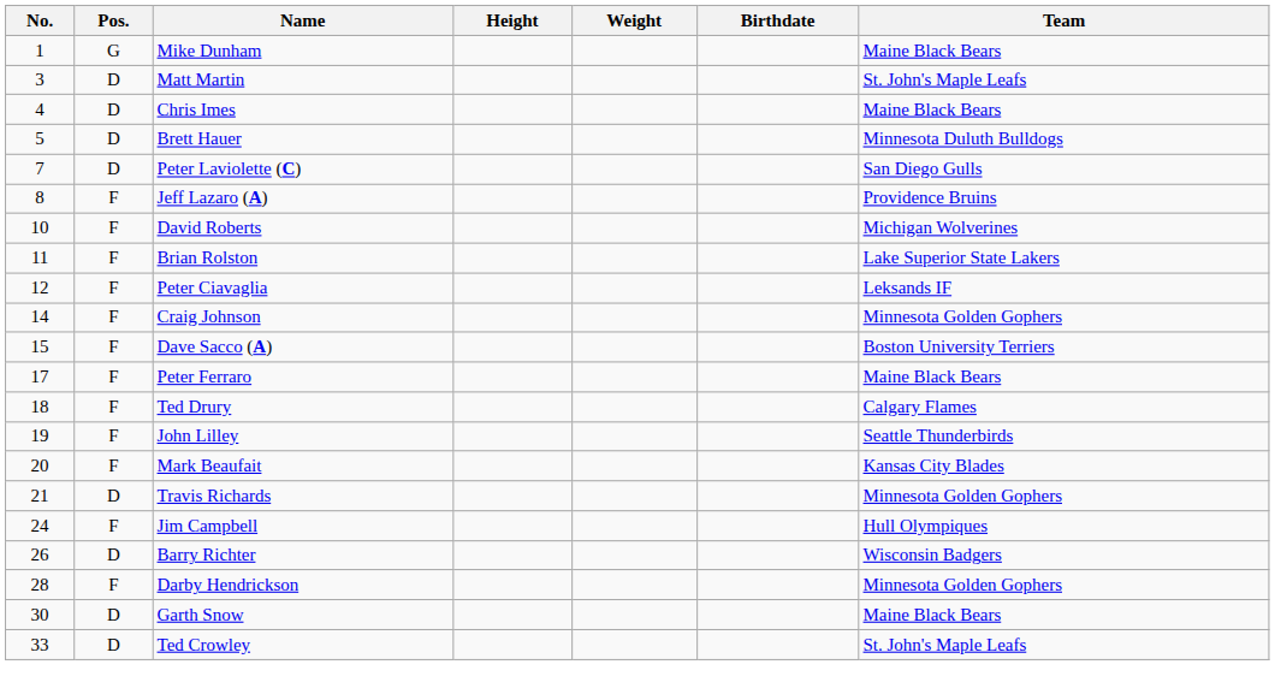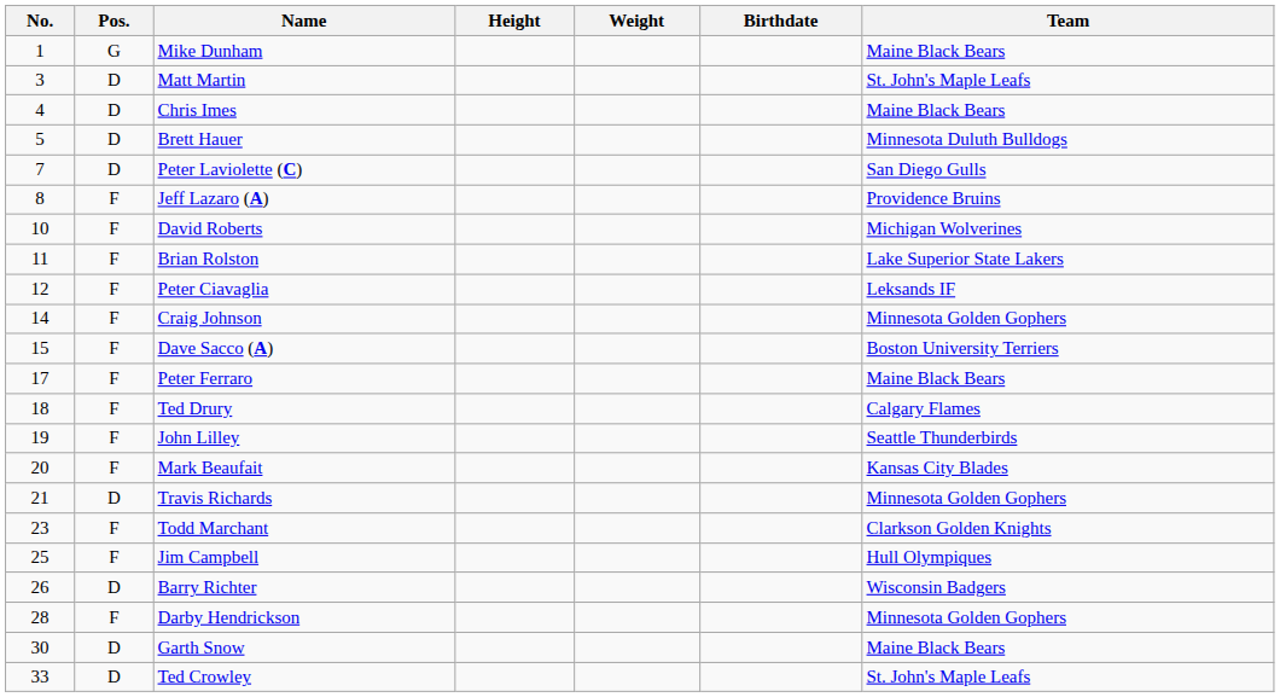 <table class="wikitable sortable" width="80%" style="font-size: 90%; text-align: center;">
 <tr>
 <th>No.</th>
 <th>Pos.</th>
 <th>Name</th>
 <th>Height</th>
 <th>Weight</th>
 <th>Birthdate</th>
 <th>Team</th>
 </tr>
 <tr>
 <td>1</td>
 <td>G</td>
 <td style="text-align:left;"><a href='#'>Mike Dunham</a></td>
 <td></td>
 <td></td>
 <td style="text-align:right;"></td>
 <td style="text-align:left;"> <a href='#'>Maine Black Bears</a></td>
 </tr>
 <tr>
 <td>3</td>
 <td>D</td>
 <td style="text-align:left;"><a href='#'>Matt Martin</a></td>
 <td></td>
 <td></td>
 <td style="text-align:right;"></td>
 <td style="text-align:left;"> <a href='#'>St. John's Maple Leafs</a></td>
 </tr>
 <tr>
 <td>4</td>
 <td>D</td>
 <td style="text-align:left;"><a href='#'>Chris Imes</a></td>
 <td></td>
 <td></td>
 <td style="text-align:right;"></td>
 <td style="text-align:left;"> <a href='#'>Maine Black Bears</a></td>
 </tr>
 <tr>
 <td>5</td>
 <td>D</td>
 <td style="text-align:left;"><a href='#'>Brett Hauer</a></td>
 <td></td>
 <td></td>
 <td style="text-align:right;"></td>
 <td style="text-align:left;"> <a href='#'>Minnesota Duluth Bulldogs</a></td>
 </tr>
 <tr>
 <td>7</td>
 <td>D</td>
 <td style="text-align:left;"><a href='#'>Peter Laviolette</a> (<strong><a href='#'>C</a></strong>)</td>
 <td></td>
 <td></td>
 <td style="text-align:right;"></td>
 <td style="text-align:left;"> <a href='#'>San Diego Gulls</a></td>
 </tr>
 <tr>
 <td>8</td>
 <td>F</td>
 <td style="text-align:left;"><a href='#'>Jeff Lazaro</a> (<strong><a href='#'>A</a></strong>)</td>
 <td></td>
 <td></td>
 <td style="text-align:right;"></td>
 <td style="text-align:left;"> <a href='#'>Providence Bruins</a></td>
 </tr>
 <tr>
 <td>10</td>
 <td>F</td>
 <td style="text-align:left;"><a href='#'>David Roberts</a></td>
 <td></td>
 <td></td>
 <td style="text-align:right;"></td>
 <td style="text-align:left;"> <a href='#'>Michigan Wolverines</a></td>
 </tr>
 <tr>
 <td>11</td>
 <td>F</td>
 <td style="text-align:left;"><a href='#'>Brian Rolston</a></td>
 <td></td>
 <td></td>
 <td style="text-align:right;"></td>
 <td style="text-align:left;"> <a href='#'>Lake Superior State Lakers</a></td>
 </tr>
 <tr>
 <td>12</td>
 <td>F</td>
 <td style="text-align:left;"><a href='#'>Peter Ciavaglia</a></td>
 <td></td>
 <td></td>
 <td style="text-align:right;"></td>
 <td style="text-align:left;"> <a href='#'>Leksands IF</a></td>
 </tr>
 <tr>
 <td>14</td>
 <td>F</td>
 <td style="text-align:left;"><a href='#'>Craig Johnson</a></td>
 <td></td>
 <td></td>
 <td style="text-align:right;"></td>
 <td style="text-align:left;"> <a href='#'>Minnesota Golden Gophers</a></td>
 </tr>
 <tr>
 <td>15</td>
 <td>F</td>
 <td style="text-align:left;"><a href='#'>Dave Sacco</a> (<strong><a href='#'>A</a></strong>)</td>
 <td></td>
 <td></td>
 <td style="text-align:right;"></td>
 <td style="text-align:left;"> <a href='#'>Boston University Terriers</a></td>
 </tr>
 <tr>
 <td>17</td>
 <td>F</td>
 <td style="text-align:left;"><a href='#'>Peter Ferraro</a></td>
 <td></td>
 <td></td>
 <td style="text-align:right;"></td>
 <td style="text-align:left;"> <a href='#'>Maine Black Bears</a></td>
 </tr>
 <tr>
 <td>18</td>
 <td>F</td>
 <td style="text-align:left;"><a href='#'>Ted Drury</a></td>
 <td></td>
 <td></td>
 <td style="text-align:right;"></td>
 <td style="text-align:left;"> <a href='#'>Calgary Flames</a></td>
 </tr>
 <tr>
 <td>19</td>
 <td>F</td>
 <td style="text-align:left;"><a href='#'>John Lilley</a></td>
 <td></td>
 <td></td>
 <td style="text-align:right;"></td>
 <td style="text-align:left;"> <a href='#'>Seattle Thunderbirds</a></td>
 </tr>
 <tr>
 <td>20</td>
 <td>F</td>
 <td style="text-align:left;"><a href='#'>Mark Beaufait</a></td>
 <td></td>
 <td></td>
 <td style="text-align:right;"></td>
 <td style="text-align:left;"> <a href='#'>Kansas City Blades</a></td>
 </tr>
 <tr>
 <td>21</td>
 <td>D</td>
 <td style="text-align:left;"><a href='#'>Travis Richards</a></td>
 <td></td>
 <td></td>
 <td style="text-align:right;"></td>
 <td style="text-align:left;"> <a href='#'>Minnesota Golden Gophers</a></td>
 </tr>
 <tr>
-<td>24</td>
+<td>23</td>
+<td>F</td>
+<td style="text-align:left;"><a href='#'>Todd Marchant</a></td>
+<td></td>
+<td></td>
+<td style="text-align:right;"></td>
+<td style="text-align:left;"> <a href='#'>Clarkson Golden Knights</a></td>
+</tr>
+<tr>
+<td>25</td>
 <td>F</td>
 <td style="text-align:left;"><a href='#'>Jim Campbell</a></td>
 <td></td>
 <td></td>
 <td style="text-align:right;"></td>
 <td style="text-align:left;"> <a href='#'>Hull Olympiques</a></td>
 </tr>
 <tr>
 <td>26</td>
 <td>D</td>
 <td style="text-align:left;"><a href='#'>Barry Richter</a></td>
 <td></td>
 <td></td>
 <td style="text-align:right;"></td>
 <td style="text-align:left;"> <a href='#'>Wisconsin Badgers</a></td>
 </tr>
 <tr>
 <td>28</td>
 <td>F</td>
 <td style="text-align:left;"><a href='#'>Darby Hendrickson</a></td>
 <td></td>
 <td></td>
 <td style="text-align:right;"></td>
 <td style="text-align:left;"> <a href='#'>Minnesota Golden Gophers</a></td>
 </tr>
 <tr>
 <td>30</td>
 <td>D</td>
 <td style="text-align:left;"><a href='#'>Garth Snow</a></td>
 <td></td>
 <td></td>
 <td style="text-align:right;"></td>
 <td style="text-align:left;"> <a href='#'>Maine Black Bears</a></td>
 </tr>
 <tr>
 <td>33</td>
 <td>D</td>
 <td style="text-align:left;"><a href='#'>Ted Crowley</a></td>
 <td></td>
 <td></td>
 <td style="text-align:right;"></td>
 <td style="text-align:left;"> <a href='#'>St. John's Maple Leafs</a></td>
 </tr>
 </table>
